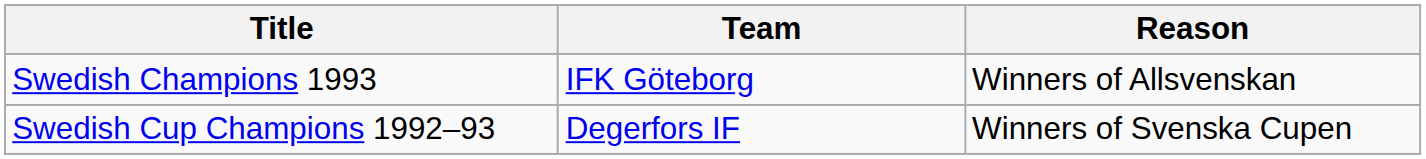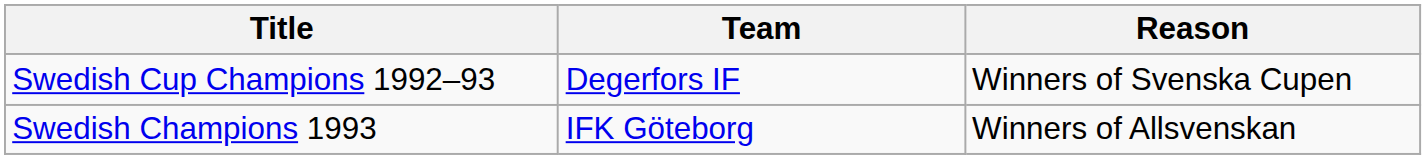 <table class="wikitable" style="text-align: left">
 <tr>
 <th style="width: 275px;">Title</th>
 <th style="width: 200px;">Team</th>
 <th style="width: 225px;">Reason</th>
 </tr>
 <tr>
+<td><a href='#'>Swedish Cup Champions</a> 1992–93</td>
+<td><a href='#'>Degerfors IF</a></td>
+<td>Winners of Svenska Cupen</td>
+</tr>
+<tr>
 <td><a href='#'>Swedish Champions</a> 1993</td>
 <td><a href='#'>IFK Göteborg</a></td>
 <td>Winners of Allsvenskan</td>
 </tr>
-<tr>
-<td><a href='#'>Swedish Cup Champions</a> 1992–93</td>
-<td><a href='#'>Degerfors IF</a></td>
-<td>Winners of Svenska Cupen</td>
-</tr>
 </table>
